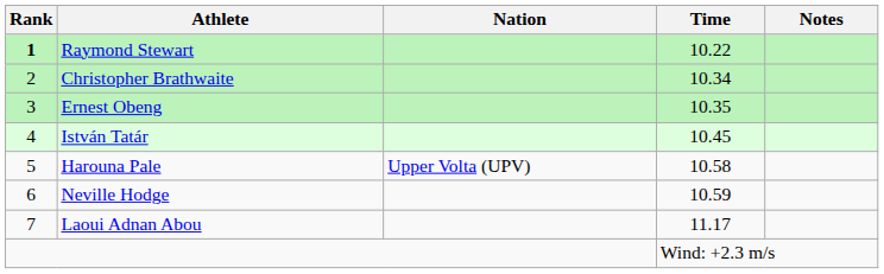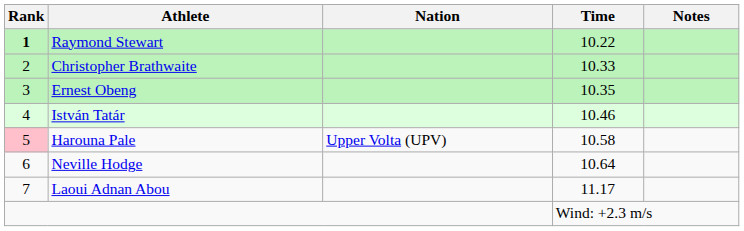 <table class="wikitable sortable" style="text-align:center;width: 60%;">
 <tr>
 <th scope="col" style="width: 10px;">Rank</th>
 <th scope="col">Athlete</th>
 <th scope="col">Nation</th>
 <th scope="col">Time</th>
 <th scope="col">Notes</th>
 </tr>
 <tr bgcolor=bbf3bb>
 <td><strong>1</strong></td>
 <td align=left><a href='#'>Raymond Stewart</a></td>
 <td align=left></td>
 <td>10.22</td>
 <td></td>
 </tr>
 <tr bgcolor=bbf3bb>
 <td>2</td>
 <td align=left><a href='#'>Christopher Brathwaite</a></td>
 <td align=left></td>
-<td>10.34</td>
+<td>10.33</td>
 <td></td>
 </tr>
 <tr bgcolor=bbf3bb>
 <td>3</td>
 <td align=left><a href='#'>Ernest Obeng</a></td>
 <td align=left></td>
 <td>10.35</td>
 <td></td>
 </tr>
 <tr bgcolor=ddffdd>
 <td>4</td>
 <td align=left><a href='#'>István Tatár</a></td>
 <td align=left></td>
-<td>10.45</td>
+<td>10.46</td>
 <td></td>
 </tr>
 <tr>
-<td>5</td>
+<td style="background: pink;">5</td>
 <td align=left><a href='#'>Harouna Pale</a></td>
 <td align=left> <a href='#'>Upper Volta</a> (UPV)</td>
 <td>10.58</td>
 <td></td>
 </tr>
 <tr>
 <td>6</td>
 <td align=left><a href='#'>Neville Hodge</a></td>
 <td align=left></td>
-<td>10.59</td>
+<td>10.64</td>
 <td></td>
 </tr>
 <tr>
 <td>7</td>
 <td align=left><a href='#'>Laoui Adnan Abou</a></td>
 <td align=left></td>
 <td>11.17</td>
 <td></td>
 </tr>
 <tr class="sortbottom">
 <td colspan="3"></td>
 <td colspan="2" style="text-align:left;">Wind: +2.3 m/s</td>
 </tr>
 </table>
